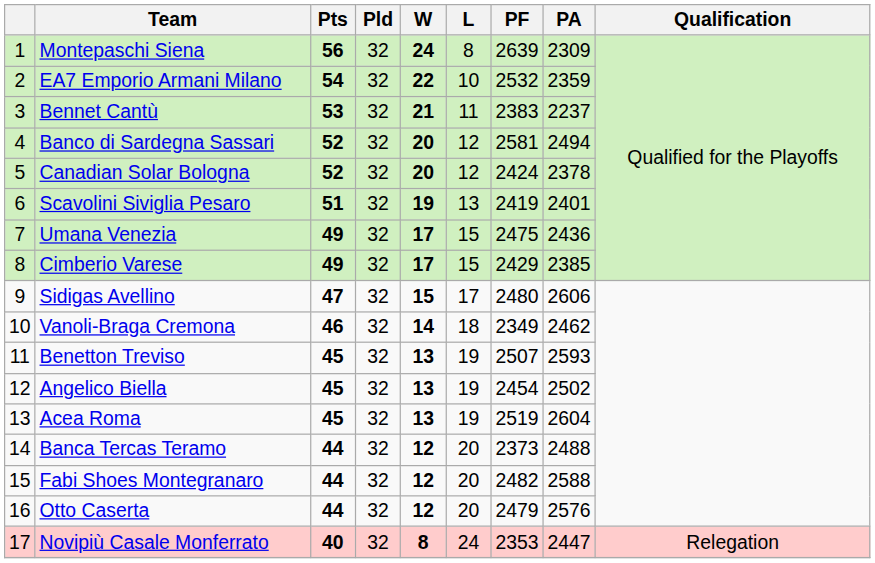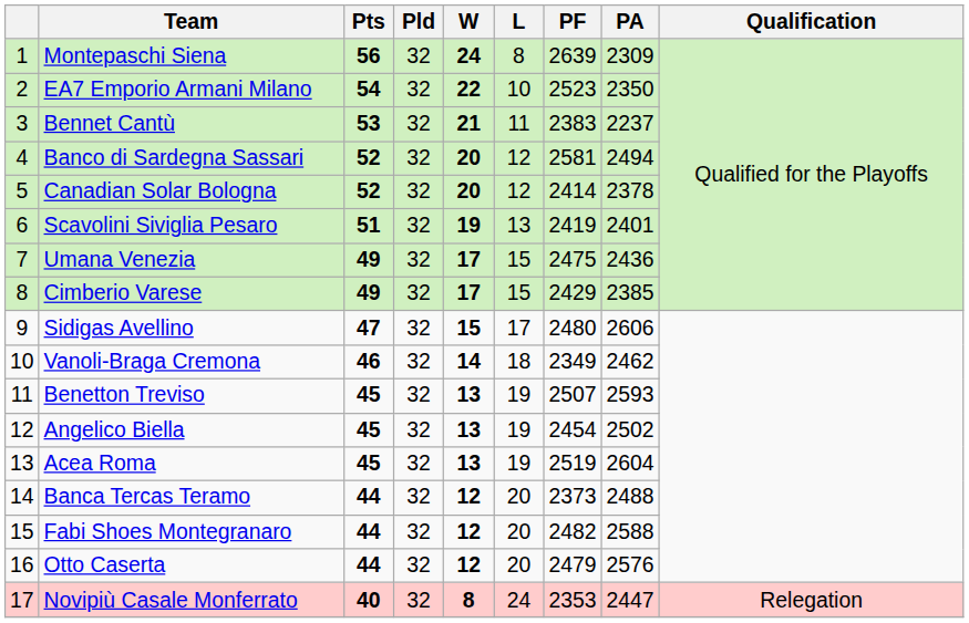 <table class="wikitable" style="text-align: center;">
 <tr>
 <th width=15></th>
 <th width=220>Team</th>
 <th width=30>Pts</th>
 <th width=30>Pld</th>
 <th width=30>W</th>
 <th width=30>L</th>
 <th width=30>PF</th>
 <th width=30>PA</th>
 <th width=220>Qualification</th>
 </tr>
 <tr bgcolor=D0F0C0>
 <td>1</td>
 <td align="left"><a href='#'>Montepaschi Siena</a></td>
 <td><strong>56</strong></td>
 <td>32</td>
 <td><strong>24</strong></td>
 <td>8</td>
 <td>2639</td>
 <td>2309</td>
 <td rowspan=8 align="center">Qualified for the Playoffs</td>
 </tr>
 <tr bgcolor=D0F0C0>
 <td>2</td>
 <td align="left"><a href='#'>EA7 Emporio Armani Milano</a></td>
 <td><strong>54</strong></td>
 <td>32</td>
 <td><strong>22</strong></td>
 <td>10</td>
-<td>2532</td>
-<td>2359</td>
+<td>2523</td>
+<td>2350</td>
 </tr>
 <tr bgcolor=D0F0C0>
 <td>3</td>
 <td align="left"><a href='#'>Bennet Cantù</a></td>
 <td><strong>53</strong></td>
 <td>32</td>
 <td><strong>21</strong></td>
 <td>11</td>
 <td>2383</td>
 <td>2237</td>
 </tr>
 <tr bgcolor=D0F0C0>
 <td>4</td>
 <td align="left"><a href='#'>Banco di Sardegna Sassari</a></td>
 <td><strong>52</strong></td>
 <td>32</td>
 <td><strong>20</strong></td>
 <td>12</td>
 <td>2581</td>
 <td>2494</td>
 </tr>
 <tr bgcolor=D0F0C0>
 <td>5</td>
 <td align="left"><a href='#'>Canadian Solar Bologna</a></td>
 <td><strong>52</strong></td>
 <td>32</td>
 <td><strong>20</strong></td>
 <td>12</td>
-<td>2424</td>
+<td>2414</td>
 <td>2378</td>
 </tr>
 <tr bgcolor=D0F0C0>
 <td>6</td>
 <td align="left"><a href='#'>Scavolini Siviglia Pesaro</a></td>
 <td><strong>51</strong></td>
 <td>32</td>
 <td><strong>19</strong></td>
 <td>13</td>
 <td>2419</td>
 <td>2401</td>
 </tr>
 <tr bgcolor=D0F0C0>
 <td>7</td>
 <td align="left"><a href='#'>Umana Venezia</a></td>
 <td><strong>49</strong></td>
 <td>32</td>
 <td><strong>17</strong></td>
 <td>15</td>
 <td>2475</td>
 <td>2436</td>
 </tr>
 <tr bgcolor=D0F0C0>
 <td>8</td>
 <td align="left"><a href='#'>Cimberio Varese</a></td>
 <td><strong>49</strong></td>
 <td>32</td>
 <td><strong>17</strong></td>
 <td>15</td>
 <td>2429</td>
 <td>2385</td>
 </tr>
 <tr>
 <td>9</td>
 <td align="left"><a href='#'>Sidigas Avellino</a></td>
 <td><strong>47</strong></td>
 <td>32</td>
 <td><strong>15</strong></td>
 <td>17</td>
 <td>2480</td>
 <td>2606</td>
 </tr>
 <tr>
 <td>10</td>
 <td align="left"><a href='#'>Vanoli-Braga Cremona</a></td>
 <td><strong>46</strong></td>
 <td>32</td>
 <td><strong>14</strong></td>
 <td>18</td>
 <td>2349</td>
 <td>2462</td>
 </tr>
 <tr>
 <td>11</td>
 <td align="left"><a href='#'>Benetton Treviso</a></td>
 <td><strong>45</strong></td>
 <td>32</td>
 <td><strong>13</strong></td>
 <td>19</td>
 <td>2507</td>
 <td>2593</td>
 </tr>
 <tr>
 <td>12</td>
 <td align="left"><a href='#'>Angelico Biella</a></td>
 <td><strong>45</strong></td>
 <td>32</td>
 <td><strong>13</strong></td>
 <td>19</td>
 <td>2454</td>
 <td>2502</td>
 </tr>
 <tr>
 <td>13</td>
 <td align="left"><a href='#'>Acea Roma</a></td>
 <td><strong>45</strong></td>
 <td>32</td>
 <td><strong>13</strong></td>
 <td>19</td>
 <td>2519</td>
 <td>2604</td>
 </tr>
 <tr>
 <td>14</td>
 <td align="left"><a href='#'>Banca Tercas Teramo</a></td>
 <td><strong>44</strong></td>
 <td>32</td>
 <td><strong>12</strong></td>
 <td>20</td>
 <td>2373</td>
 <td>2488</td>
 </tr>
 <tr>
 <td>15</td>
 <td align="left"><a href='#'>Fabi Shoes Montegranaro</a></td>
 <td><strong>44</strong></td>
 <td>32</td>
 <td><strong>12</strong></td>
 <td>20</td>
 <td>2482</td>
 <td>2588</td>
 </tr>
 <tr>
 <td>16</td>
 <td align="left"><a href='#'>Otto Caserta</a></td>
 <td><strong>44</strong></td>
 <td>32</td>
 <td><strong>12</strong></td>
 <td>20</td>
 <td>2479</td>
 <td>2576</td>
 </tr>
 <tr bgcolor=FFCCCC>
 <td>17</td>
 <td align="left"><a href='#'>Novipiù Casale Monferrato</a></td>
 <td><strong>40</strong></td>
 <td>32</td>
 <td><strong>8</strong></td>
 <td>24</td>
 <td>2353</td>
 <td>2447</td>
 <td>Relegation</td>
 </tr>
 <tr>
 </tr>
 </table>
